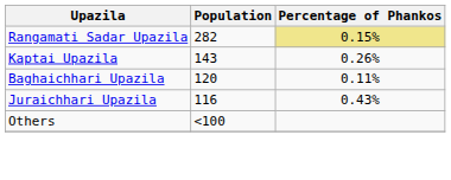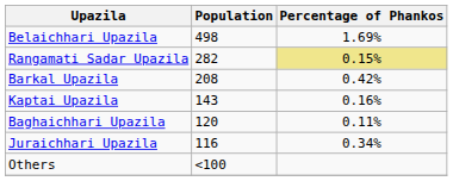 <table class="wikitable sortable">
 <tr>
 <th>Upazila</th>
 <th>Population</th>
 <th>Percentage of Phankos</th>
 </tr>
 <tr>
+<td><a href='#'>Belaichhari Upazila</a></td>
+<td>498</td>
+<td align=center>1.69%</td>
+</tr>
+<tr>
 <td><a href='#'>Rangamati Sadar Upazila</a></td>
 <td>282</td>
 <td align=center style="background: khaki;">0.15%</td>
 </tr>
 <tr>
+<td><a href='#'>Barkal Upazila</a></td>
+<td>208</td>
+<td align=center>0.42%</td>
+</tr>
+<tr>
 <td><a href='#'>Kaptai Upazila</a></td>
 <td>143</td>
-<td align=center>0.26%</td>
+<td align=center>0.16%</td>
 </tr>
 <tr>
 <td><a href='#'>Baghaichhari Upazila</a></td>
 <td>120</td>
 <td align=center>0.11%</td>
 </tr>
 <tr>
 <td><a href='#'>Juraichhari Upazila</a></td>
 <td>116</td>
-<td align=center>0.43%</td>
+<td align=center>0.34%</td>
 </tr>
 <tr>
 <td>Others</td>
 <td><100</td>
 <td></td>
 </tr>
 <tr>
 </tr>
 </table>
